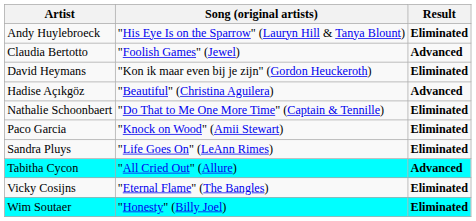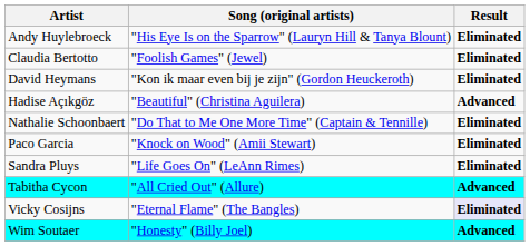 <table class=wikitable>
 <tr>
 <th>Artist</th>
 <th>Song (original artists)</th>
 <th>Result</th>
 </tr>
 <tr>
 <td>Andy Huylebroeck</td>
 <td>"<a href='#'>His Eye Is on the Sparrow</a>" (<a href='#'>Lauryn Hill</a> & <a href='#'>Tanya Blount</a>)</td>
 <td><strong>Eliminated</strong></td>
 </tr>
 <tr>
 <td>Claudia Bertotto</td>
 <td>"<a href='#'>Foolish Games</a>" (<a href='#'>Jewel</a>)</td>
-<td><strong>Advanced</strong></td>
+<td><strong>Eliminated</strong></td>
 </tr>
 <tr>
 <td>David Heymans</td>
 <td>"Kon ik maar even bij je zijn" (<a href='#'>Gordon Heuckeroth</a>)</td>
 <td><strong>Eliminated</strong></td>
 </tr>
 <tr>
 <td>Hadise Açıkgöz</td>
 <td>"<a href='#'>Beautiful</a>" (<a href='#'>Christina Aguilera</a>)</td>
 <td><strong>Advanced</strong></td>
 </tr>
 <tr>
 <td>Nathalie Schoonbaert</td>
 <td>"<a href='#'>Do That to Me One More Time</a>" (<a href='#'>Captain & Tennille</a>)</td>
 <td><strong>Eliminated</strong></td>
 </tr>
 <tr>
 <td>Paco Garcia</td>
 <td>"<a href='#'>Knock on Wood</a>" (<a href='#'>Amii Stewart</a>)</td>
 <td><strong>Eliminated</strong></td>
 </tr>
 <tr>
 <td>Sandra Pluys</td>
 <td>"<a href='#'>Life Goes On</a>" (<a href='#'>LeAnn Rimes</a>)</td>
 <td><strong>Eliminated</strong></td>
 </tr>
 <tr style="background:cyan;">
 <td>Tabitha Cycon</td>
 <td>"<a href='#'>All Cried Out</a>" (<a href='#'>Allure</a>)</td>
 <td><strong>Advanced</strong></td>
 </tr>
 <tr>
 <td>Vicky Cosijns</td>
 <td>"<a href='#'>Eternal Flame</a>" (<a href='#'>The Bangles</a>)</td>
-<td><strong>Eliminated</strong></td>
+<td style="background: lavender;"><strong>Eliminated</strong></td>
 </tr>
 <tr style="background:cyan;">
 <td>Wim Soutaer</td>
 <td>"<a href='#'>Honesty</a>" (<a href='#'>Billy Joel</a>)</td>
-<td><strong>Eliminated</strong></td>
+<td><strong>Advanced</strong></td>
 </tr>
 </table>
